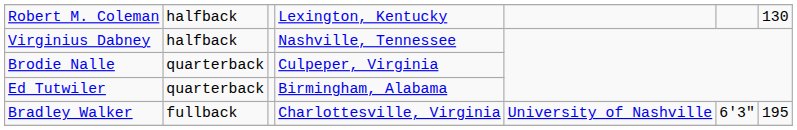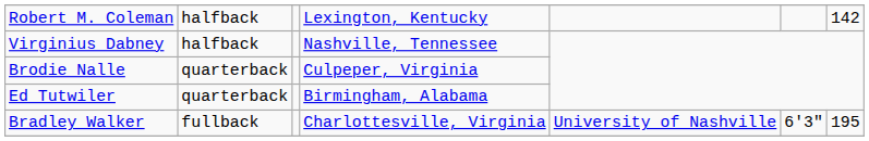 <table class="wikitable">
 <tr>
 </tr>
 <tr>
 <td><a href='#'>Robert M. Coleman</a></td>
 <td>halfback</td>
 <td></td>
 <td><a href='#'>Lexington, Kentucky</a></td>
 <td></td>
 <td></td>
-<td>130</td>
+<td>142</td>
 </tr>
 <tr>
 <td><a href='#'>Virginius Dabney</a></td>
 <td>halfback</td>
 <td></td>
 <td><a href='#'>Nashville, Tennessee</a></td>
 </tr>
 <tr>
 <td><a href='#'>Brodie Nalle</a></td>
 <td>quarterback</td>
 <td></td>
 <td><a href='#'>Culpeper, Virginia</a></td>
 </tr>
 <tr>
 <td><a href='#'>Ed Tutwiler</a></td>
 <td>quarterback</td>
 <td></td>
 <td><a href='#'>Birmingham, Alabama</a></td>
 </tr>
 <tr>
 <td><a href='#'>Bradley Walker</a></td>
 <td>fullback</td>
 <td></td>
 <td><a href='#'>Charlottesville, Virginia</a></td>
 <td><a href='#'>University of Nashville</a></td>
 <td>6'3"</td>
 <td>195</td>
 </tr>
 <tr>
 </tr>
 </table>
